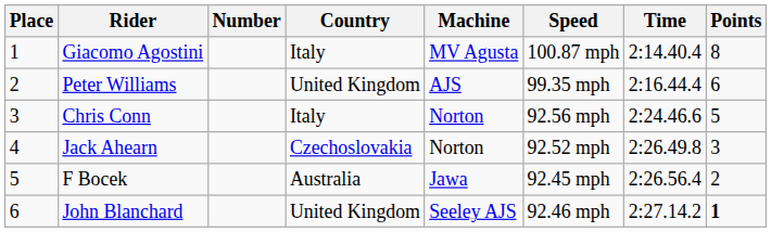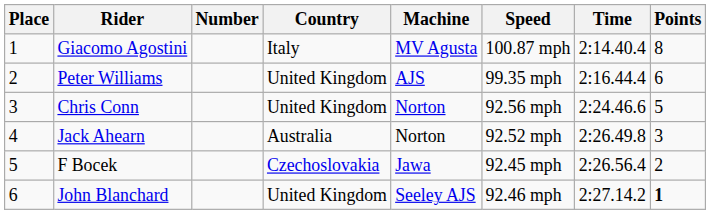 <table class="wikitable" style="font-size: 95%;">
 <tr>
 <th>Place</th>
 <th>Rider</th>
 <th>Number</th>
 <th>Country</th>
 <th>Machine</th>
 <th>Speed</th>
 <th>Time</th>
 <th>Points</th>
 </tr>
 <tr>
 <td>1</td>
 <td> <a href='#'>Giacomo Agostini</a></td>
 <td></td>
 <td>Italy</td>
 <td><a href='#'>MV Agusta</a></td>
 <td>100.87 mph</td>
 <td>2:14.40.4</td>
 <td>8</td>
 </tr>
 <tr>
 <td>2</td>
 <td> <a href='#'>Peter Williams</a></td>
 <td></td>
 <td>United Kingdom</td>
 <td><a href='#'>AJS</a></td>
 <td>99.35 mph</td>
 <td>2:16.44.4</td>
 <td>6</td>
 </tr>
 <tr>
 <td>3</td>
 <td> <a href='#'>Chris Conn</a></td>
 <td></td>
-<td>Italy</td>
+<td>United Kingdom</td>
 <td><a href='#'>Norton</a></td>
 <td>92.56 mph</td>
 <td>2:24.46.6</td>
 <td>5</td>
 </tr>
 <tr>
 <td>4</td>
 <td> <a href='#'>Jack Ahearn</a></td>
 <td></td>
-<td><a href='#'>Czechoslovakia</a></td>
+<td>Australia</td>
 <td>Norton</td>
 <td>92.52 mph</td>
 <td>2:26.49.8</td>
 <td>3</td>
 </tr>
 <tr>
 <td>5</td>
 <td> F Bocek</td>
 <td></td>
-<td>Australia</td>
+<td><a href='#'>Czechoslovakia</a></td>
 <td><a href='#'>Jawa</a></td>
 <td>92.45 mph</td>
 <td>2:26.56.4</td>
 <td>2</td>
 </tr>
 <tr>
 <td>6</td>
 <td> <a href='#'>John Blanchard</a></td>
 <td></td>
 <td>United Kingdom</td>
 <td><a href='#'>Seeley AJS</a></td>
 <td>92.46 mph</td>
 <td>2:27.14.2</td>
 <td><strong>1</strong></td>
 </tr>
 </table>
